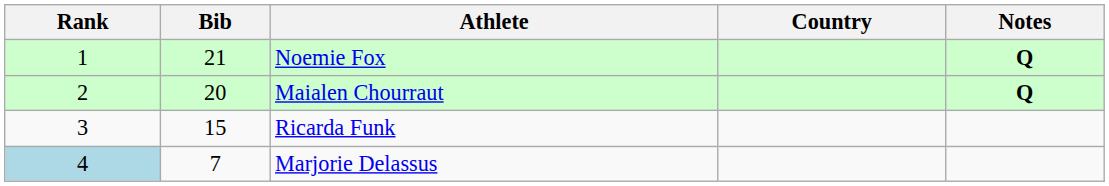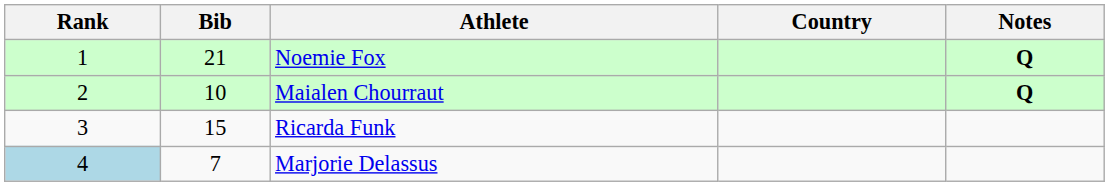 <table class="wikitable" style="text-align:center;width: 50%;">
 <tr>
 <th>Rank</th>
 <th>Bib</th>
 <th>Athlete</th>
 <th>Country</th>
 <th>Notes</th>
 </tr>
 <tr bgcolor=ccffcc>
 <td>1</td>
 <td>21</td>
 <td align=left><a href='#'>Noemie Fox</a></td>
 <td align=left></td>
 <td><strong>Q</strong></td>
 </tr>
 <tr bgcolor=ccffcc>
 <td>2</td>
-<td>20</td>
+<td>10</td>
 <td align=left><a href='#'>Maialen Chourraut</a></td>
 <td align=left></td>
 <td><strong>Q</strong></td>
 </tr>
 <tr>
 <td>3</td>
 <td>15</td>
 <td align=left><a href='#'>Ricarda Funk</a></td>
 <td align=left></td>
 <td></td>
 </tr>
 <tr>
 <td style="background: lightblue;">4</td>
 <td>7</td>
 <td align=left><a href='#'>Marjorie Delassus</a></td>
 <td align=left></td>
 <td></td>
 </tr>
 </table>
